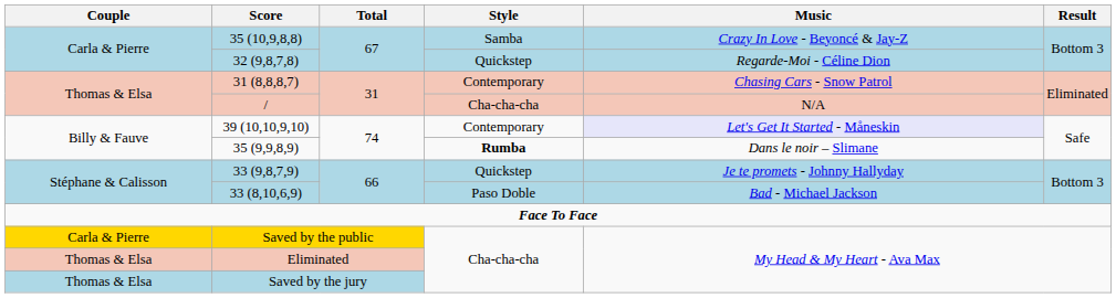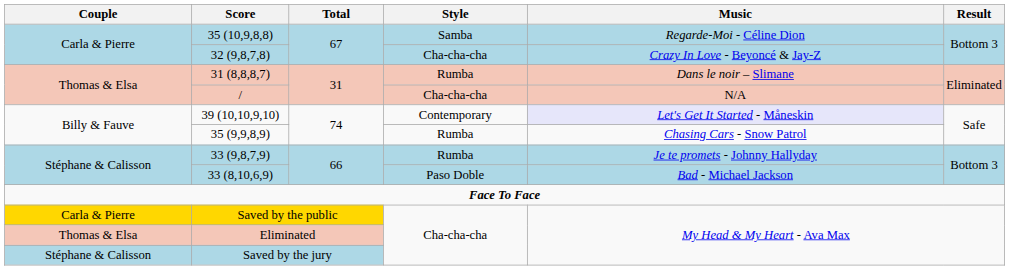 <table class="wikitable" style="width:80%; text-align:center;">
 <tr>
 <th style="width:20%;">Couple</th>
 <th style="width:10%;">Score</th>
 <th style="width:10%;">Total</th>
 <th style="width:15%;">Style</th>
 <th style="width:60%;">Music</th>
 <th style="width:60%;">Result</th>
 </tr>
 <tr style="background:lightblue;">
 <td rowspan=2>Carla & Pierre</td>
 <td style="text-align:center;">35 (10,9,8,8)</td>
 <td rowspan="2">67</td>
 <td style="text-align:center;">Samba</td>
-<td><em><a href='#'>Crazy In Love</a></em> - <a href='#'>Beyoncé</a> & <a href='#'>Jay-Z</a></td>
+<td><em>Regarde-Moi</em> - <a href='#'>Céline Dion</a></td>
 <td rowspan="2" style="text-align:center;">Bottom 3</td>
 </tr>
 <tr style="background:lightblue;">
 <td style="text-align:center;">32 (9,8,7,8)</td>
-<td style="text-align:center;">Quickstep</td>
-<td><em>Regarde-Moi</em> - <a href='#'>Céline Dion</a></td>
+<td style="text-align:center;">Cha-cha-cha</td>
+<td><em><a href='#'>Crazy In Love</a></em> - <a href='#'>Beyoncé</a> & <a href='#'>Jay-Z</a></td>
 </tr>
 <tr style="background:#f4c7b8;">
 <td rowspan=2>Thomas & Elsa</td>
 <td style="text-align:center;">31 (8,8,8,7)</td>
 <td rowspan="2">31</td>
-<td style="text-align:center;">Contemporary</td>
-<td><em><a href='#'>Chasing Cars</a></em> - <a href='#'>Snow Patrol</a></td>
+<td style="text-align:center;">Rumba</td>
+<td><em>Dans le noir</em> – <a href='#'>Slimane</a></td>
 <td rowspan="2" style="text-align:center;">Eliminated</td>
 </tr>
 <tr style="background:#f4c7b8;">
 <td style="text-align:center;">/</td>
 <td style="text-align:center;">Cha-cha-cha</td>
 <td>N/A</td>
 </tr>
 <tr>
 <td rowspan=2>Billy & Fauve</td>
 <td style="text-align:center;">39 (10,10,9,10)</td>
 <td rowspan="2">74</td>
 <td style="text-align:center;">Contemporary</td>
 <td style="background: lavender;"><em><a href='#'>Let's Get It Started</a></em> - <a href='#'>Måneskin</a></td>
 <td rowspan="2" style="text-align:center;">Safe</td>
 </tr>
 <tr>
 <td style="text-align:center;">35 (9,9,8,9)</td>
-<td style="text-align:center;"><strong>Rumba</strong></td>
-<td><em>Dans le noir</em> – <a href='#'>Slimane</a></td>
+<td style="text-align:center;">Rumba</td>
+<td><em><a href='#'>Chasing Cars</a></em> - <a href='#'>Snow Patrol</a></td>
 </tr>
 <tr style="background:lightblue;">
 <td rowspan=2>Stéphane & Calisson</td>
 <td style="text-align:center;">33 (9,8,7,9)</td>
 <td rowspan="2">66</td>
-<td style="text-align:center;">Quickstep</td>
+<td style="text-align:center;">Rumba</td>
 <td><em><a href='#'>Je te promets</a></em> - <a href='#'>Johnny Hallyday</a></td>
 <td rowspan="2" style="text-align:center;">Bottom 3</td>
 </tr>
 <tr style="background:lightblue;">
 <td style="text-align:center;">33 (8,10,6,9)</td>
 <td style="text-align:center;">Paso Doble</td>
 <td><em><a href='#'>Bad</a></em> - <a href='#'>Michael Jackson</a></td>
 </tr>
 <tr>
 <td colspan=6 style="text-align:center;"><strong><em>Face To Face</em></strong></td>
 </tr>
 <tr>
 <td style="background :gold;">Carla & Pierre</td>
 <td style="background :gold;" colspan="2">Saved by the public</td>
 <td rowspan=4>Cha-cha-cha</td>
 <td rowspan=4 colspan=2><em><a href='#'>My Head & My Heart</a></em> - <a href='#'>Ava Max</a></td>
 </tr>
 <tr style="background :#f4c7b8;">
 <td>Thomas & Elsa</td>
 <td colspan="2">Eliminated</td>
 </tr>
 <tr style="background:lightblue;">
-<td>Thomas & Elsa</td>
+<td>Stéphane & Calisson</td>
 <td colspan="2">Saved by the jury</td>
 </tr>
 </table>
